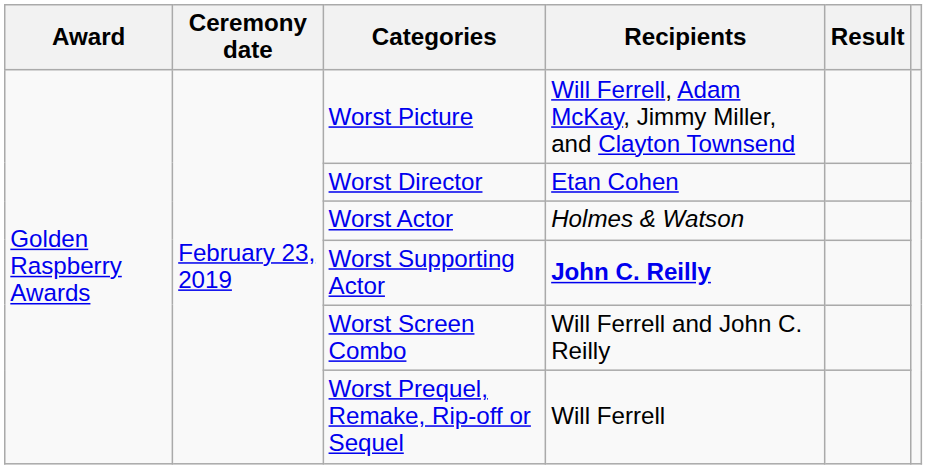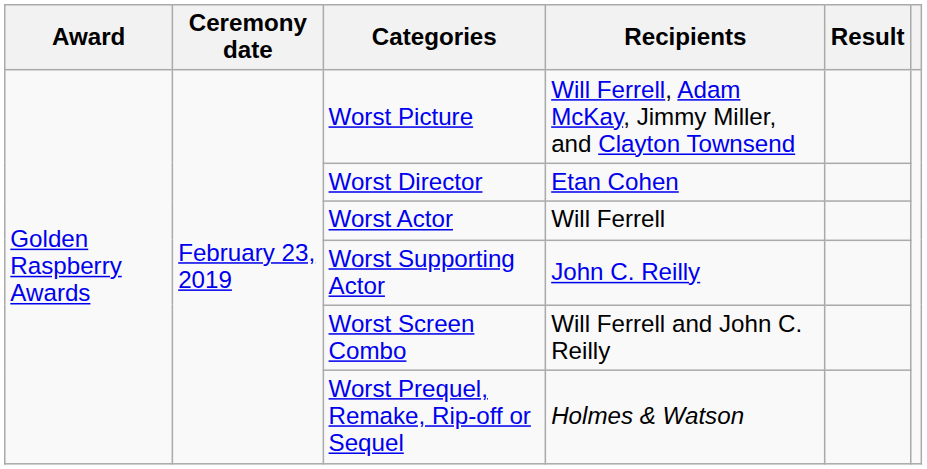 <table class="wikitable">
 <tr>
 <th>Award</th>
 <th>Ceremony date</th>
 <th>Categories</th>
 <th>Recipients</th>
 <th>Result</th>
 <th></th>
 </tr>
 <tr>
 <td rowspan="6"><a href='#'>Golden Raspberry Awards</a></td>
 <td rowspan="6"><a href='#'>February 23, 2019</a></td>
 <td><a href='#'>Worst Picture</a></td>
 <td><a href='#'>Will Ferrell</a>, <a href='#'>Adam McKay</a>, Jimmy Miller, and <a href='#'>Clayton Townsend</a></td>
 <td></td>
 <td rowspan="6" style="text-align:center;"></td>
 </tr>
 <tr>
 <td><a href='#'>Worst Director</a></td>
 <td><a href='#'>Etan Cohen</a></td>
 <td></td>
 </tr>
 <tr>
 <td><a href='#'>Worst Actor</a></td>
-<td><em>Holmes & Watson</em></td>
+<td>Will Ferrell</td>
 <td></td>
 </tr>
 <tr>
 <td><a href='#'>Worst Supporting Actor</a></td>
-<td><strong><a href='#'>John C. Reilly</a></strong></td>
+<td><a href='#'>John C. Reilly</a></td>
 <td></td>
 </tr>
 <tr>
 <td><a href='#'>Worst Screen Combo</a></td>
 <td>Will Ferrell and John C. Reilly</td>
 <td></td>
 </tr>
 <tr>
 <td><a href='#'>Worst Prequel, Remake, Rip-off or Sequel</a></td>
-<td>Will Ferrell</td>
+<td><em>Holmes & Watson</em></td>
 <td></td>
 </tr>
 </table>
